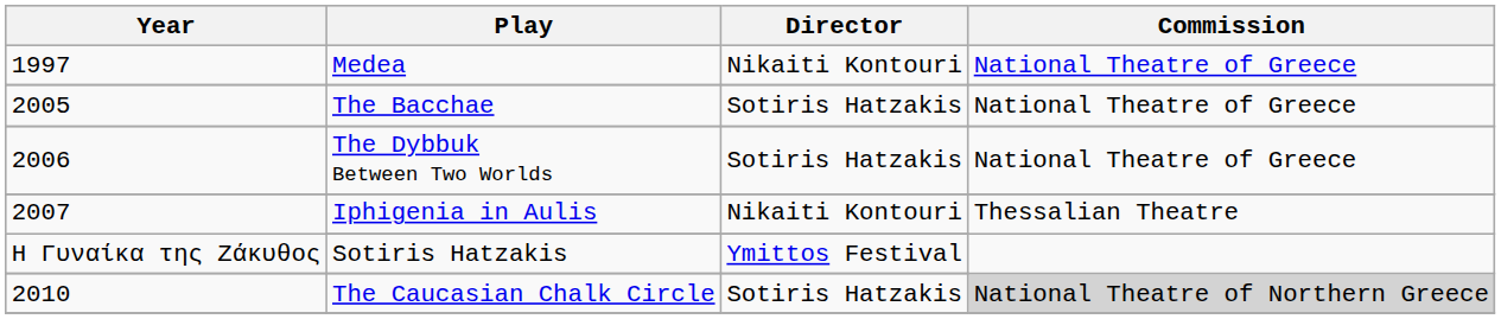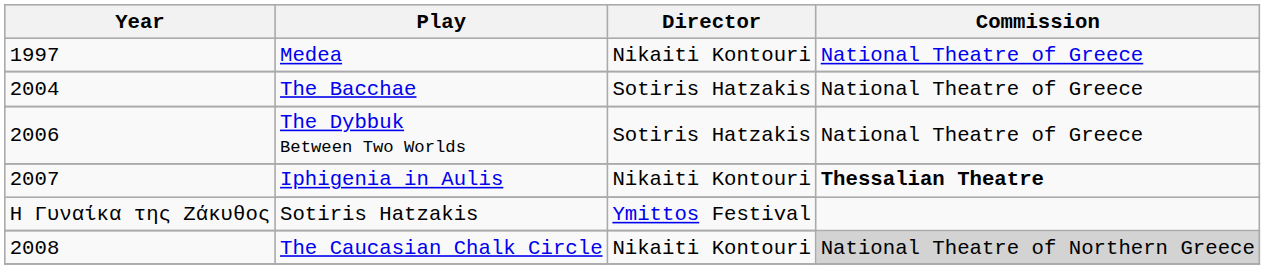 <table class="wikitable">
 <tr>
 <th>Year</th>
 <th>Play</th>
 <th>Director</th>
 <th>Commission</th>
 </tr>
 <tr>
 <td rowspan=1>1997</td>
 <td><a href='#'>Medea</a></td>
 <td>Nikaiti Kontouri</td>
 <td><a href='#'>National Theatre of Greece</a></td>
 </tr>
 <tr>
 </tr>
 <tr>
-<td rowspan=1>2005</td>
+<td rowspan=1>2004</td>
 <td><a href='#'>The Bacchae</a></td>
 <td>Sotiris Hatzakis</td>
 <td>National Theatre of Greece</td>
 </tr>
 <tr>
 </tr>
 <tr>
 <td rowspan=1>2006</td>
 <td><a href='#'>The Dybbuk</a><br><small>Between Two Worlds</small></td>
 <td>Sotiris Hatzakis</td>
 <td>National Theatre of Greece</td>
 </tr>
 <tr>
 </tr>
 <tr>
 <td rowspan=2>2007</td>
 <td><a href='#'>Iphigenia in Aulis</a></td>
 <td>Nikaiti Kontouri</td>
-<td>Thessalian Theatre</td>
+<td><strong>Thessalian Theatre</strong></td>
 </tr>
 <tr>
 </tr>
 <tr>
 <td>Η Γυναίκα της Ζάκυθος</td>
 <td>Sotiris Hatzakis</td>
 <td><a href='#'>Ymittos</a> Festival</td>
 </tr>
 <tr>
 </tr>
 <tr>
-<td rowspan=1>2010</td>
+<td rowspan=1>2008</td>
 <td><a href='#'>The Caucasian Chalk Circle</a></td>
-<td>Sotiris Hatzakis</td>
+<td>Nikaiti Kontouri</td>
 <td style="background: lightgrey;">National Theatre of Northern Greece</td>
 </tr>
 <tr>
 </tr>
 </table>
